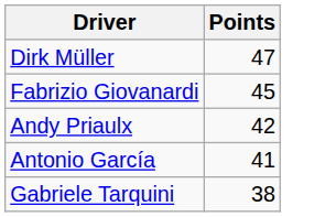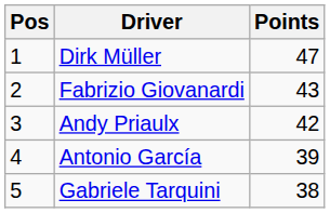 <table class="wikitable" style="font-size: 95%;">
 <tr>
+<th>Pos</th>
 <th>Driver</th>
 <th>Points</th>
 </tr>
 <tr>
+<td>1</td>
 <td> <a href='#'>Dirk Müller</a></td>
 <td align=right>47</td>
 </tr>
 <tr>
+<td>2</td>
 <td> <a href='#'>Fabrizio Giovanardi</a></td>
-<td align=right>45</td>
+<td align=right>43</td>
 </tr>
 <tr>
+<td>3</td>
 <td> <a href='#'>Andy Priaulx</a></td>
 <td align=right>42</td>
 </tr>
 <tr>
+<td>4</td>
 <td> <a href='#'>Antonio García</a></td>
-<td align=right>41</td>
+<td align=right>39</td>
 </tr>
 <tr>
+<td>5</td>
 <td> <a href='#'>Gabriele Tarquini</a></td>
 <td align=right>38</td>
 </tr>
 </table>
